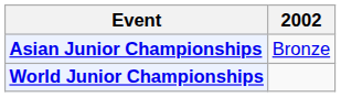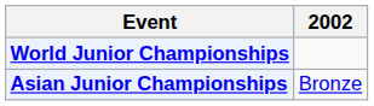 <table class="wikitable" style="font-size: 90%; text-align:center">
 <tr>
 <th>Event</th>
 <th>2002</th>
 </tr>
 <tr>
+<td bgcolor="#ECF2FF"; align="left"><strong><a href='#'>World Junior Championships</a></strong></td>
+<td></td>
+</tr>
+<tr>
 <td bgcolor="#ECF2FF"; align="left"><strong><a href='#'>Asian Junior Championships</a></strong></td>
 <td> <a href='#'>Bronze</a></td>
 </tr>
-<tr>
-<td bgcolor="#ECF2FF"; align="left"><strong><a href='#'>World Junior Championships</a></strong></td>
-<td></td>
-</tr>
 </table>
